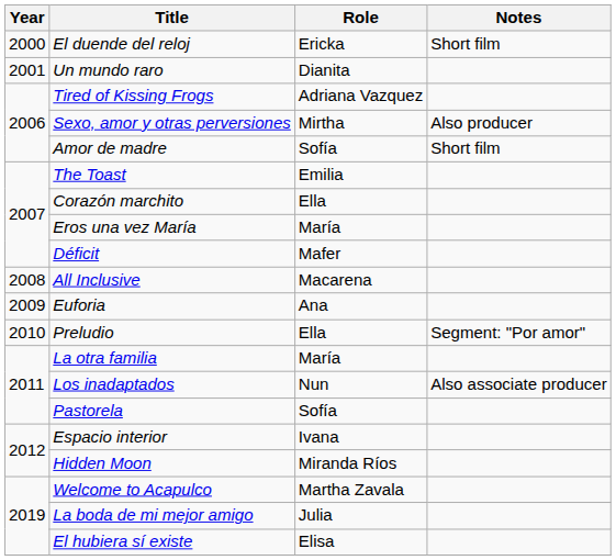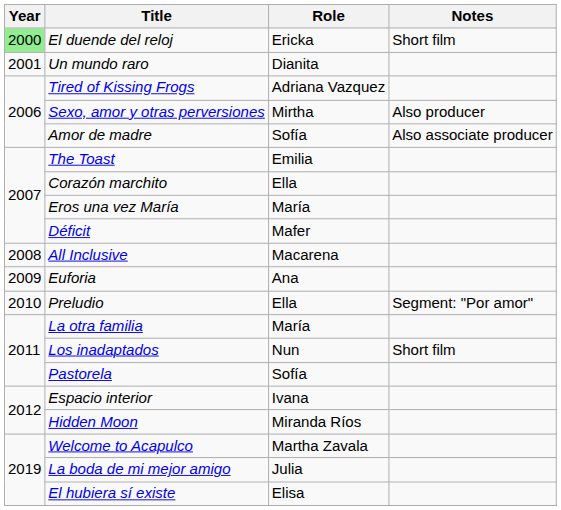 <table class="wikitable sortable">
 <tr>
 <th>Year</th>
 <th>Title</th>
 <th>Role</th>
 <th>Notes</th>
 </tr>
 <tr>
-<td>2000</td>
+<td style="background: lightgreen;">2000</td>
 <td><em>El duende del reloj</em></td>
 <td>Ericka</td>
 <td>Short film</td>
 </tr>
 <tr>
 <td>2001</td>
 <td><em>Un mundo raro</em></td>
 <td>Dianita</td>
 <td></td>
 </tr>
 <tr>
 <td rowspan="3">2006</td>
 <td><em><a href='#'>Tired of Kissing Frogs</a></em></td>
 <td>Adriana Vazquez</td>
 <td></td>
 </tr>
 <tr>
 <td><em><a href='#'>Sexo, amor y otras perversiones</a></em></td>
 <td>Mirtha</td>
 <td>Also producer</td>
 </tr>
 <tr>
 <td><em>Amor de madre</em></td>
 <td>Sofía</td>
-<td>Short film</td>
+<td>Also associate producer</td>
 </tr>
 <tr>
 <td rowspan="4">2007</td>
 <td><em><a href='#'>The Toast</a></em></td>
 <td>Emilia</td>
 <td></td>
 </tr>
 <tr>
 <td><em>Corazón marchito</em></td>
 <td>Ella</td>
 <td></td>
 </tr>
 <tr>
 <td><em>Eros una vez María</em></td>
 <td>María</td>
 <td></td>
 </tr>
 <tr>
 <td><em><a href='#'>Déficit</a></em></td>
 <td>Mafer</td>
 <td></td>
 </tr>
 <tr>
 <td>2008</td>
 <td><em><a href='#'>All Inclusive</a></em></td>
 <td>Macarena</td>
 <td></td>
 </tr>
 <tr>
 <td>2009</td>
 <td><em>Euforia</em></td>
 <td>Ana</td>
 <td></td>
 </tr>
 <tr>
 <td>2010</td>
 <td><em>Preludio</em></td>
 <td>Ella</td>
 <td>Segment: "Por amor"</td>
 </tr>
 <tr>
 <td rowspan="3">2011</td>
 <td><em><a href='#'>La otra familia</a></em></td>
 <td>María</td>
 <td></td>
 </tr>
 <tr>
 <td><em><a href='#'>Los inadaptados</a></em></td>
 <td>Nun</td>
-<td>Also associate producer</td>
+<td>Short film</td>
 </tr>
 <tr>
 <td><em><a href='#'>Pastorela</a></em></td>
 <td>Sofía</td>
 <td></td>
 </tr>
 <tr>
 <td rowspan="2">2012</td>
 <td><em>Espacio interior</em></td>
 <td>Ivana</td>
 <td></td>
 </tr>
 <tr>
 <td><em><a href='#'>Hidden Moon</a></em></td>
 <td>Miranda Ríos</td>
 <td></td>
 </tr>
 <tr>
 <td rowspan="3">2019</td>
 <td><em><a href='#'>Welcome to Acapulco</a></em></td>
 <td>Martha Zavala</td>
 <td></td>
 </tr>
 <tr>
 <td><em><a href='#'>La boda de mi mejor amigo</a></em></td>
 <td>Julia</td>
 <td></td>
 </tr>
 <tr>
 <td><em><a href='#'>El hubiera sí existe</a></em></td>
 <td>Elisa</td>
 <td></td>
 </tr>
 <tr>
 </tr>
 </table>
